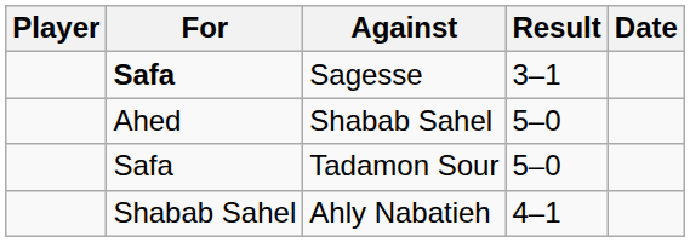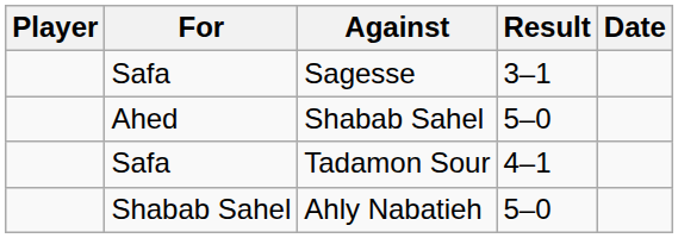 <table class="wikitable">
 <tr>
 <th>Player</th>
 <th>For</th>
 <th>Against</th>
 <th>Result</th>
 <th>Date</th>
 </tr>
 <tr>
 <td> </td>
-<td><strong>Safa</strong></td>
+<td>Safa</td>
 <td>Sagesse</td>
 <td>3–1</td>
 <td></td>
 </tr>
 <tr>
 <td> </td>
 <td>Ahed</td>
 <td>Shabab Sahel</td>
 <td>5–0</td>
 <td></td>
 </tr>
 <tr>
 <td> </td>
 <td>Safa</td>
 <td>Tadamon Sour</td>
-<td>5–0</td>
+<td>4–1</td>
 <td></td>
 </tr>
 <tr>
 <td> </td>
 <td>Shabab Sahel</td>
 <td>Ahly Nabatieh</td>
-<td>4–1</td>
+<td>5–0</td>
 <td></td>
 </tr>
 </table>
